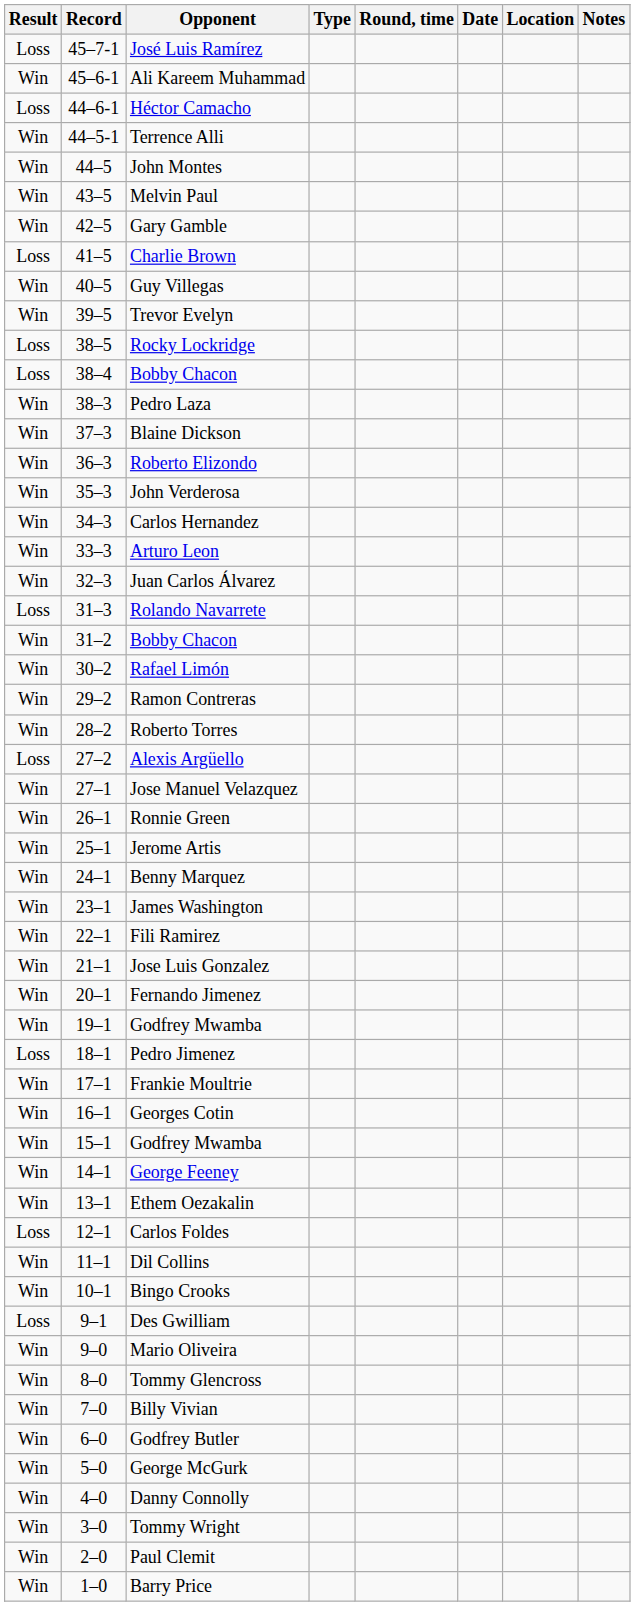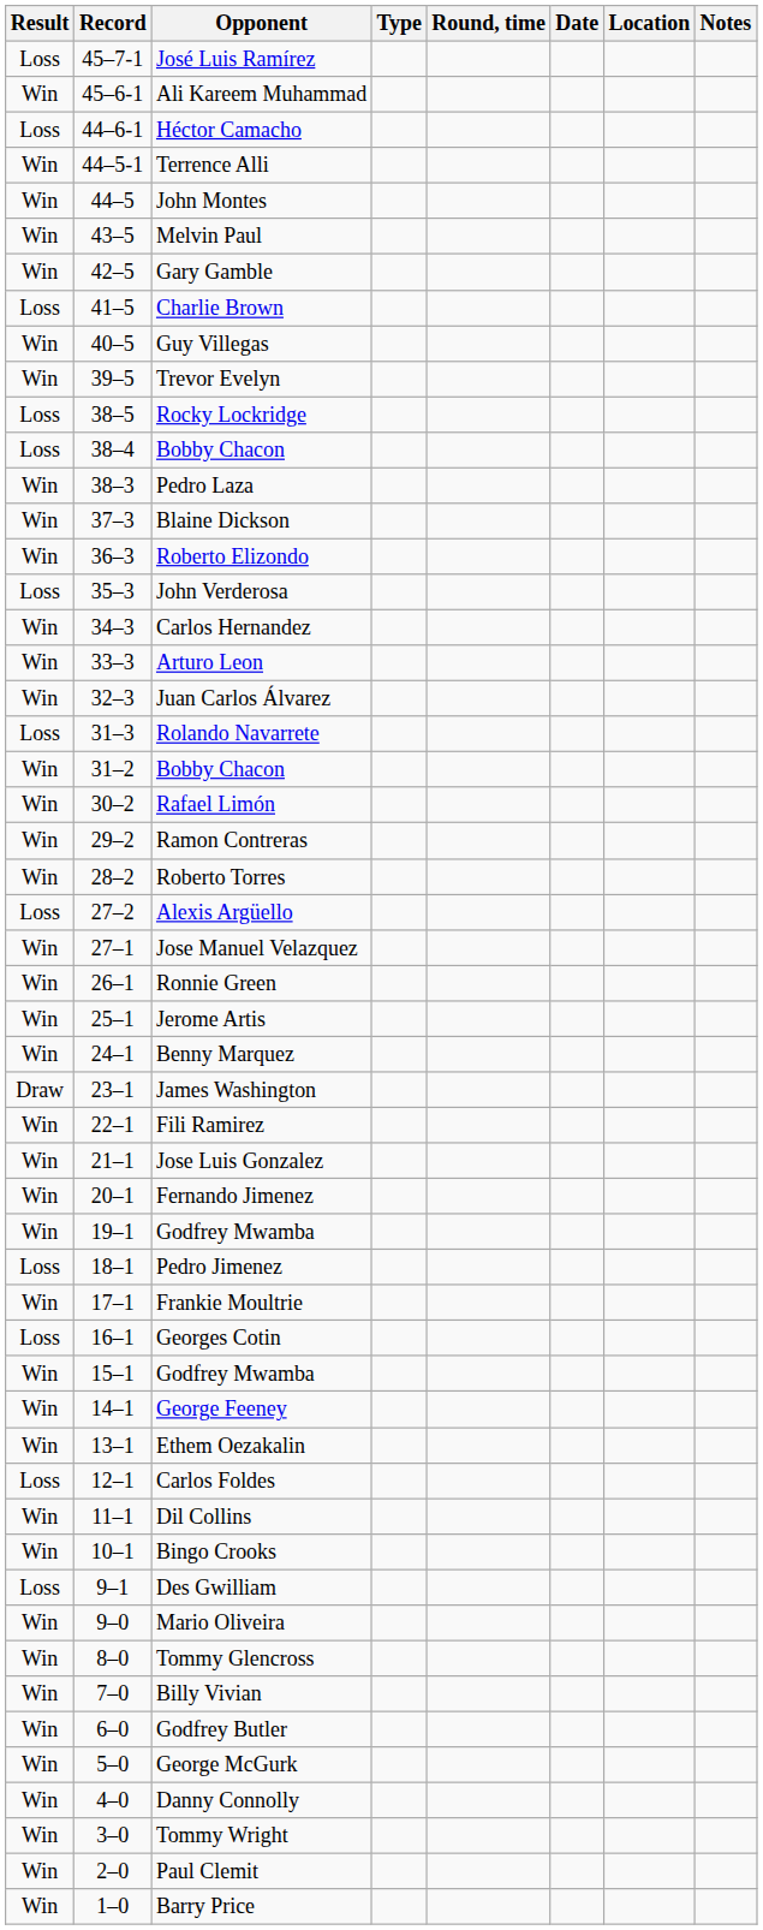 <table class="wikitable" style="text-align:center; font-size:95%">
 <tr>
 <th>Result</th>
 <th>Record</th>
 <th>Opponent</th>
 <th>Type</th>
 <th>Round, time</th>
 <th>Date</th>
 <th>Location</th>
 <th>Notes</th>
 </tr>
 <tr>
 <td>Loss</td>
 <td>45–7-1</td>
 <td align=left> <a href='#'>José Luis Ramírez</a></td>
 <td></td>
 <td></td>
 <td></td>
 <td align=left> </td>
 <td align=left></td>
 </tr>
 <tr>
 <td>Win</td>
 <td>45–6-1</td>
 <td align=left> Ali Kareem Muhammad</td>
 <td></td>
 <td></td>
 <td></td>
 <td align=left> </td>
 <td align=left></td>
 </tr>
 <tr>
 <td>Loss</td>
 <td>44–6-1</td>
 <td align=left> <a href='#'>Héctor Camacho</a></td>
 <td></td>
 <td></td>
 <td></td>
 <td align=left> </td>
 <td align=left></td>
 </tr>
 <tr>
 <td>Win</td>
 <td>44–5-1</td>
 <td align=left> Terrence Alli</td>
 <td></td>
 <td></td>
 <td></td>
 <td align=left> </td>
 <td align=left></td>
 </tr>
 <tr>
 <td>Win</td>
 <td>44–5</td>
 <td align=left> John Montes</td>
 <td></td>
 <td></td>
 <td></td>
 <td align=left> </td>
 <td align=left></td>
 </tr>
 <tr>
 <td>Win</td>
 <td>43–5</td>
 <td align=left> Melvin Paul</td>
 <td></td>
 <td></td>
 <td></td>
 <td align=left> </td>
 <td align=left></td>
 </tr>
 <tr>
 <td>Win</td>
 <td>42–5</td>
 <td align=left> Gary Gamble</td>
 <td></td>
 <td></td>
 <td></td>
 <td align=left> </td>
 <td align=left></td>
 </tr>
 <tr>
 <td>Loss</td>
 <td>41–5</td>
 <td align=left> <a href='#'>Charlie Brown</a></td>
 <td></td>
 <td></td>
 <td></td>
 <td align=left> </td>
 <td align=left></td>
 </tr>
 <tr>
 <td>Win</td>
 <td>40–5</td>
 <td align=left> Guy Villegas</td>
 <td></td>
 <td></td>
 <td></td>
 <td align=left> </td>
 <td align=left></td>
 </tr>
 <tr>
 <td>Win</td>
 <td>39–5</td>
 <td align=left> Trevor Evelyn</td>
 <td></td>
 <td></td>
 <td></td>
 <td align=left> </td>
 <td align=left></td>
 </tr>
 <tr>
 <td>Loss</td>
 <td>38–5</td>
 <td align=left> <a href='#'>Rocky Lockridge</a></td>
 <td></td>
 <td></td>
 <td></td>
 <td align=left> </td>
 <td align=left></td>
 </tr>
 <tr>
 <td>Loss</td>
 <td>38–4</td>
 <td align=left> <a href='#'>Bobby Chacon</a></td>
 <td></td>
 <td></td>
 <td></td>
 <td align=left> </td>
 <td align=left></td>
 </tr>
 <tr>
 <td>Win</td>
 <td>38–3</td>
 <td align=left> Pedro Laza</td>
 <td></td>
 <td></td>
 <td></td>
 <td align=left> </td>
 <td align=left></td>
 </tr>
 <tr>
 <td>Win</td>
 <td>37–3</td>
 <td align=left> Blaine Dickson</td>
 <td></td>
 <td></td>
 <td></td>
 <td align=left> </td>
 <td align=left></td>
 </tr>
 <tr>
 <td>Win</td>
 <td>36–3</td>
 <td align=left> <a href='#'>Roberto Elizondo</a></td>
 <td></td>
 <td></td>
 <td></td>
 <td align=left> </td>
 <td align=left></td>
 </tr>
 <tr>
-<td>Win</td>
+<td>Loss</td>
 <td>35–3</td>
 <td align=left> John Verderosa</td>
 <td></td>
 <td></td>
 <td></td>
 <td align=left> </td>
 <td align=left></td>
 </tr>
 <tr>
 <td>Win</td>
 <td>34–3</td>
 <td align=left> Carlos Hernandez</td>
 <td></td>
 <td></td>
 <td></td>
 <td align=left> </td>
 <td align=left></td>
 </tr>
 <tr>
 <td>Win</td>
 <td>33–3</td>
 <td align=left> <a href='#'>Arturo Leon</a></td>
 <td></td>
 <td></td>
 <td></td>
 <td align=left> </td>
 <td align=left></td>
 </tr>
 <tr>
 <td>Win</td>
 <td>32–3</td>
 <td align=left> Juan Carlos Álvarez</td>
 <td></td>
 <td></td>
 <td></td>
 <td align=left> </td>
 <td align=left></td>
 </tr>
 <tr>
 <td>Loss</td>
 <td>31–3</td>
 <td align=left> <a href='#'>Rolando Navarrete</a></td>
 <td></td>
 <td></td>
 <td></td>
 <td align=left> </td>
 <td align=left></td>
 </tr>
 <tr>
 <td>Win</td>
 <td>31–2</td>
 <td align=left> <a href='#'>Bobby Chacon</a></td>
 <td></td>
 <td></td>
 <td></td>
 <td align=left> </td>
 <td align=left></td>
 </tr>
 <tr>
 <td>Win</td>
 <td>30–2</td>
 <td align=left> <a href='#'>Rafael Limón</a></td>
 <td></td>
 <td></td>
 <td></td>
 <td align=left> </td>
 <td align=left></td>
 </tr>
 <tr>
 <td>Win</td>
 <td>29–2</td>
 <td align=left> Ramon Contreras</td>
 <td></td>
 <td></td>
 <td></td>
 <td align=left> </td>
 <td align=left></td>
 </tr>
 <tr>
 <td>Win</td>
 <td>28–2</td>
 <td align=left> Roberto Torres</td>
 <td></td>
 <td></td>
 <td></td>
 <td align=left> </td>
 <td align=left></td>
 </tr>
 <tr>
 <td>Loss</td>
 <td>27–2</td>
 <td align=left> <a href='#'>Alexis Argüello</a></td>
 <td></td>
 <td></td>
 <td></td>
 <td align=left> </td>
 <td align=left></td>
 </tr>
 <tr>
 <td>Win</td>
 <td>27–1</td>
 <td align=left> Jose Manuel Velazquez</td>
 <td></td>
 <td></td>
 <td></td>
 <td align=left> </td>
 <td align=left></td>
 </tr>
 <tr>
 <td>Win</td>
 <td>26–1</td>
 <td align=left> Ronnie Green</td>
 <td></td>
 <td></td>
 <td></td>
 <td align=left> </td>
 <td align=left></td>
 </tr>
 <tr>
 <td>Win</td>
 <td>25–1</td>
 <td align=left> Jerome Artis</td>
 <td></td>
 <td></td>
 <td></td>
 <td align=left> </td>
 <td align=left></td>
 </tr>
 <tr>
 <td>Win</td>
 <td>24–1</td>
 <td align=left> Benny Marquez</td>
 <td></td>
 <td></td>
 <td></td>
 <td align=left> </td>
 <td align=left></td>
 </tr>
 <tr>
-<td>Win</td>
+<td>Draw</td>
 <td>23–1</td>
 <td align=left> James Washington</td>
 <td></td>
 <td></td>
 <td></td>
 <td align=left> </td>
 <td align=left></td>
 </tr>
 <tr>
 <td>Win</td>
 <td>22–1</td>
 <td align=left> Fili Ramirez</td>
 <td></td>
 <td></td>
 <td></td>
 <td align=left> </td>
 <td align=left></td>
 </tr>
 <tr>
 <td>Win</td>
 <td>21–1</td>
 <td align=left> Jose Luis Gonzalez</td>
 <td></td>
 <td></td>
 <td></td>
 <td align=left> </td>
 <td align=left></td>
 </tr>
 <tr>
 <td>Win</td>
 <td>20–1</td>
 <td align=left> Fernando Jimenez</td>
 <td></td>
 <td></td>
 <td></td>
 <td align=left> </td>
 <td align=left></td>
 </tr>
 <tr>
 <td>Win</td>
 <td>19–1</td>
 <td align=left> Godfrey Mwamba</td>
 <td></td>
 <td></td>
 <td></td>
 <td align=left> </td>
 <td align=left></td>
 </tr>
 <tr>
 <td>Loss</td>
 <td>18–1</td>
 <td align=left> Pedro Jimenez</td>
 <td></td>
 <td></td>
 <td></td>
 <td align=left> </td>
 <td align=left></td>
 </tr>
 <tr>
 <td>Win</td>
 <td>17–1</td>
 <td align=left> Frankie Moultrie</td>
 <td></td>
 <td></td>
 <td></td>
 <td align=left> </td>
 <td align=left></td>
 </tr>
 <tr>
-<td>Win</td>
+<td>Loss</td>
 <td>16–1</td>
 <td align=left> Georges Cotin</td>
 <td></td>
 <td></td>
 <td></td>
 <td align=left> </td>
 <td align=left></td>
 </tr>
 <tr>
 <td>Win</td>
 <td>15–1</td>
 <td align=left> Godfrey Mwamba</td>
 <td></td>
 <td></td>
 <td></td>
 <td align=left> </td>
 <td align=left></td>
 </tr>
 <tr>
 <td>Win</td>
 <td>14–1</td>
 <td align=left> <a href='#'>George Feeney</a></td>
 <td></td>
 <td></td>
 <td></td>
 <td align=left> </td>
 <td align=left></td>
 </tr>
 <tr>
 <td>Win</td>
 <td>13–1</td>
 <td align=left> Ethem Oezakalin</td>
 <td></td>
 <td></td>
 <td></td>
 <td align=left> </td>
 <td align=left></td>
 </tr>
 <tr>
 <td>Loss</td>
 <td>12–1</td>
 <td align=left> Carlos Foldes</td>
 <td></td>
 <td></td>
 <td></td>
 <td align=left> </td>
 <td align=left></td>
 </tr>
 <tr>
 <td>Win</td>
 <td>11–1</td>
 <td align=left> Dil Collins</td>
 <td></td>
 <td></td>
 <td></td>
 <td align=left> </td>
 <td align=left></td>
 </tr>
 <tr>
 <td>Win</td>
 <td>10–1</td>
 <td align=left> Bingo Crooks</td>
 <td></td>
 <td></td>
 <td></td>
 <td align=left> </td>
 <td align=left></td>
 </tr>
 <tr>
 <td>Loss</td>
 <td>9–1</td>
 <td align=left> Des Gwilliam</td>
 <td></td>
 <td></td>
 <td></td>
 <td align=left> </td>
 <td align=left></td>
 </tr>
 <tr>
 <td>Win</td>
 <td>9–0</td>
 <td align=left> Mario Oliveira</td>
 <td></td>
 <td></td>
 <td></td>
 <td align=left> </td>
 <td align=left></td>
 </tr>
 <tr>
 <td>Win</td>
 <td>8–0</td>
 <td align=left> Tommy Glencross</td>
 <td></td>
 <td></td>
 <td></td>
 <td align=left> </td>
 <td align=left></td>
 </tr>
 <tr>
 <td>Win</td>
 <td>7–0</td>
 <td align=left> Billy Vivian</td>
 <td></td>
 <td></td>
 <td></td>
 <td align=left> </td>
 <td align=left></td>
 </tr>
 <tr>
 <td>Win</td>
 <td>6–0</td>
 <td align=left> Godfrey Butler</td>
 <td></td>
 <td></td>
 <td></td>
 <td align=left> </td>
 <td align=left></td>
 </tr>
 <tr>
 <td>Win</td>
 <td>5–0</td>
 <td align=left> George McGurk</td>
 <td></td>
 <td></td>
 <td></td>
 <td align=left> </td>
 <td align=left></td>
 </tr>
 <tr>
 <td>Win</td>
 <td>4–0</td>
 <td align=left> Danny Connolly</td>
 <td></td>
 <td></td>
 <td></td>
 <td align=left> </td>
 <td align=left></td>
 </tr>
 <tr>
 <td>Win</td>
 <td>3–0</td>
 <td align=left> Tommy Wright</td>
 <td></td>
 <td></td>
 <td></td>
 <td align=left> </td>
 <td align=left></td>
 </tr>
 <tr>
 <td>Win</td>
 <td>2–0</td>
 <td align=left> Paul Clemit</td>
 <td></td>
 <td></td>
 <td></td>
 <td align=left> </td>
 <td align=left></td>
 </tr>
 <tr>
 <td>Win</td>
 <td>1–0</td>
 <td align=left> Barry Price</td>
 <td></td>
 <td></td>
 <td></td>
 <td align=left> </td>
 <td align=left></td>
 </tr>
 </table>
